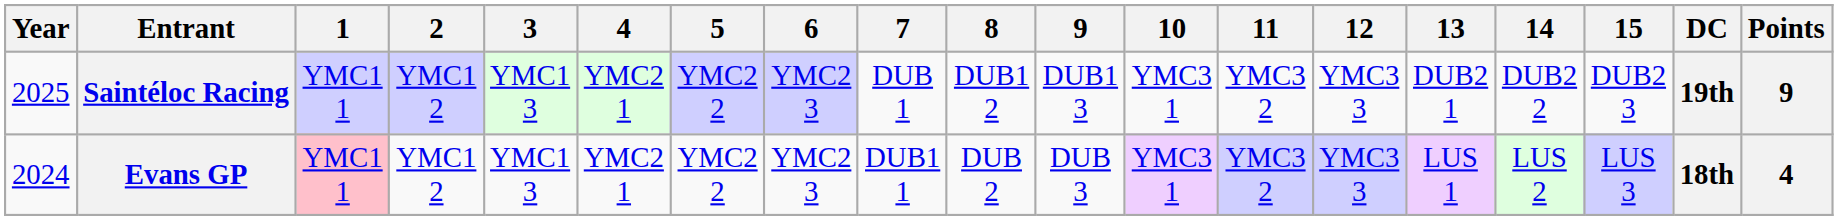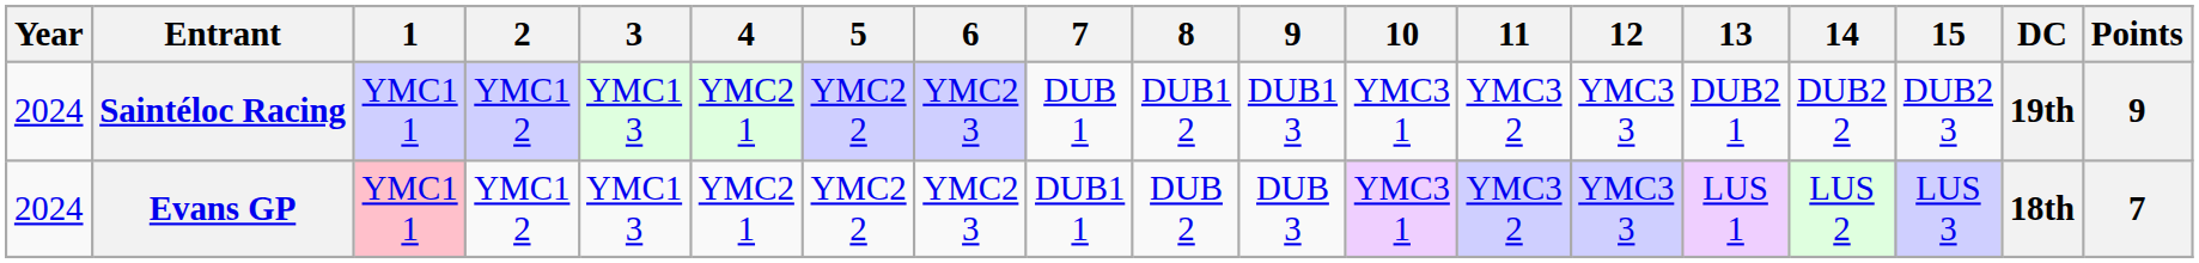 <table class="wikitable" style="text-align:center; font-size:85%">
 <tr>
 <th>Year</th>
 <th>Entrant</th>
 <th>1</th>
 <th>2</th>
 <th>3</th>
 <th>4</th>
 <th>5</th>
 <th>6</th>
 <th>7</th>
 <th>8</th>
 <th>9</th>
 <th>10</th>
 <th>11</th>
 <th>12</th>
 <th>13</th>
 <th>14</th>
 <th>15</th>
 <th>DC</th>
 <th>Points</th>
 </tr>
 <tr>
-<td><a href='#'>2025</a></td>
+<td><a href='#'>2024</a></td>
 <th nowrap><a href='#'>Saintéloc Racing</a></th>
 <td style=background:#CFCFFF><a href='#'>YMC1<br>1</a><br></td>
 <td style=background:#CFCFFF><a href='#'>YMC1<br>2</a><br></td>
 <td style=background:#DFFFDF><a href='#'>YMC1<br>3</a><br></td>
 <td style=background:#DFFFDF><a href='#'>YMC2<br>1</a><br></td>
 <td style=background:#CFCFFF><a href='#'>YMC2<br>2</a><br></td>
 <td style=background:#CFCFFF><a href='#'>YMC2<br>3</a><br></td>
 <td><a href='#'>DUB<br>1</a></td>
 <td><a href='#'>DUB1<br>2</a></td>
 <td><a href='#'>DUB1<br>3</a></td>
 <td><a href='#'>YMC3<br>1</a></td>
 <td><a href='#'>YMC3<br>2</a></td>
 <td><a href='#'>YMC3<br>3</a></td>
 <td><a href='#'>DUB2<br>1</a></td>
 <td><a href='#'>DUB2<br>2</a></td>
 <td><a href='#'>DUB2<br>3</a></td>
 <th>19th</th>
 <th>9</th>
 </tr>
 <tr>
 <td><a href='#'>2024</a></td>
 <th nowrap><a href='#'>Evans GP</a></th>
 <td style="background: pink;"><a href='#'>YMC1<br>1</a></td>
 <td><a href='#'>YMC1<br>2</a></td>
 <td><a href='#'>YMC1<br>3</a></td>
 <td><a href='#'>YMC2<br>1</a></td>
 <td><a href='#'>YMC2<br>2</a></td>
 <td><a href='#'>YMC2<br>3</a></td>
 <td><a href='#'>DUB1<br>1</a></td>
 <td><a href='#'>DUB<br>2</a></td>
 <td><a href='#'>DUB<br>3</a></td>
 <td style=background:#EFCFFF><a href='#'>YMC3<br>1</a><br></td>
 <td style=background:#CFCFFF><a href='#'>YMC3<br>2</a><br></td>
 <td style=background:#CFCFFF><a href='#'>YMC3<br>3</a><br></td>
 <td style=background:#EFCFFF><a href='#'>LUS<br>1</a><br></td>
 <td style=background:#DFFFDF><a href='#'>LUS<br>2</a><br></td>
 <td style=background:#CFCFFF><a href='#'>LUS<br>3</a><br></td>
 <th>18th</th>
-<th>4</th>
+<th>7</th>
 </tr>
 </table>
